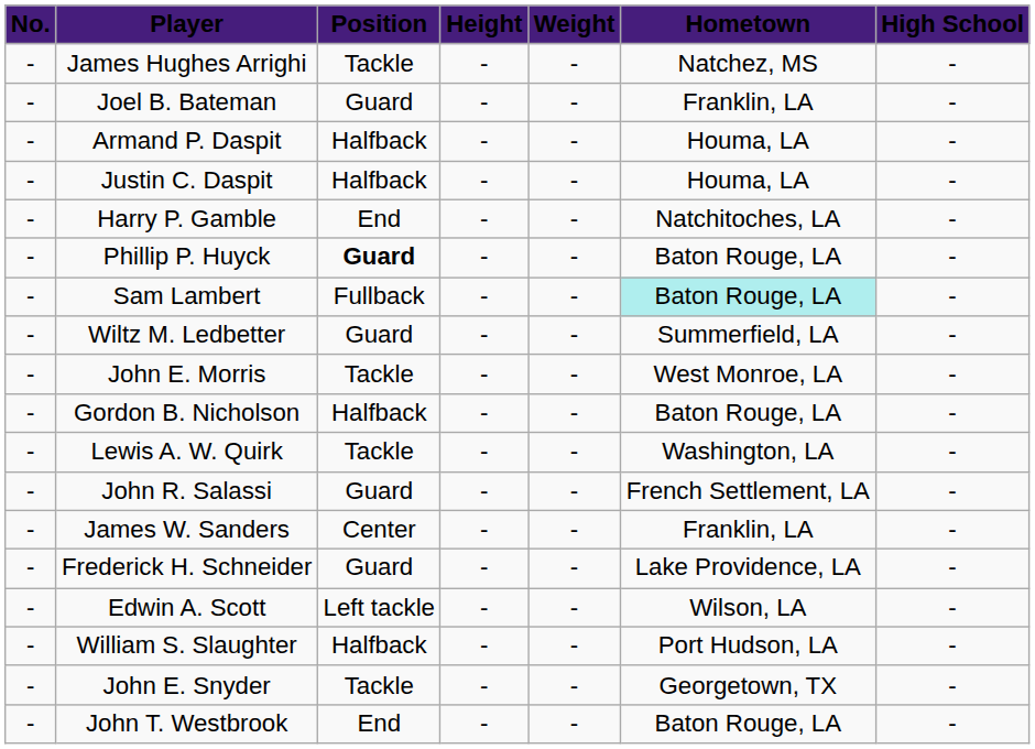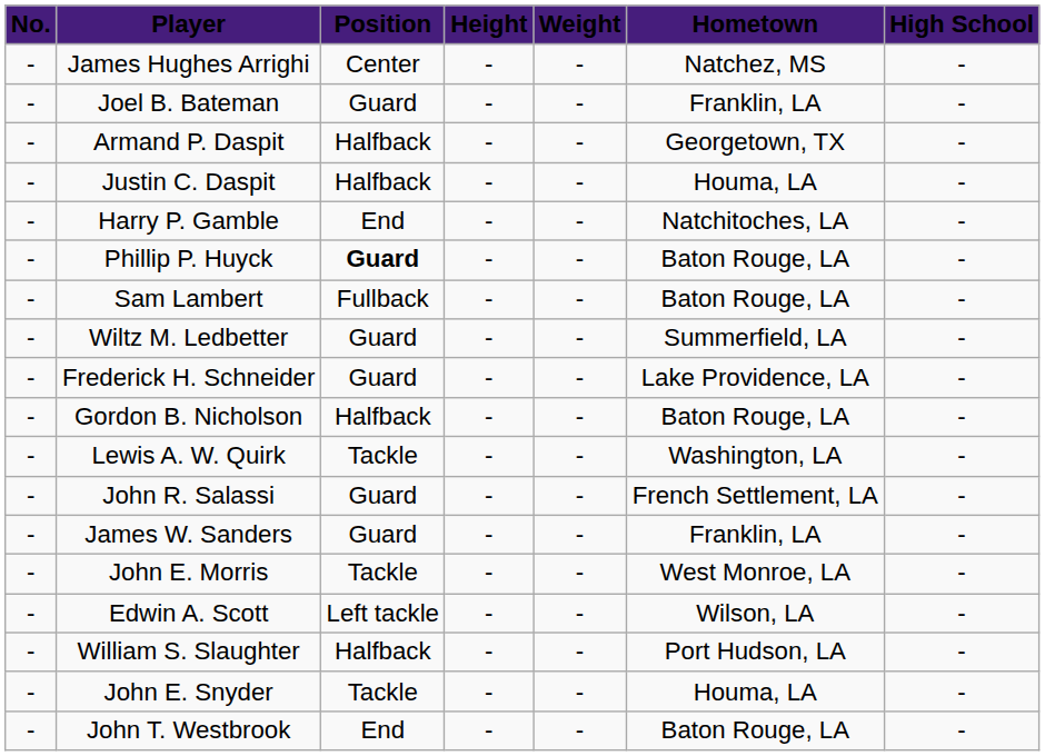 <table class="wikitable">
 <tr style="text-align:center;">
 <th style="background:#461d7c;" align="center"><span>No.</span></th>
 <th style="background:#461d7c;" align="center"><span>Player</span></th>
 <th style="background:#461d7c;" align="center"><span>Position</span></th>
 <th style="background:#461d7c;" align="center"><span>Height</span></th>
 <th style="background:#461d7c;" align="center"><span>Weight</span></th>
 <th style="background:#461d7c;" align="center"><span>Hometown</span></th>
 <th style="background:#461d7c;" align="center"><span>High School</span></th>
 </tr>
 <tr style="text-align:center;">
 <td>-</td>
 <td>James Hughes Arrighi</td>
-<td>Tackle</td>
+<td>Center</td>
 <td>-</td>
 <td>-</td>
 <td>Natchez, MS</td>
 <td>-</td>
 </tr>
 <tr style="text-align:center;">
 <td>-</td>
 <td>Joel B. Bateman</td>
 <td>Guard</td>
 <td>-</td>
 <td>-</td>
 <td>Franklin, LA</td>
 <td>-</td>
 </tr>
 <tr style="text-align:center;">
 <td>-</td>
 <td>Armand P. Daspit</td>
 <td>Halfback</td>
 <td>-</td>
 <td>-</td>
-<td>Houma, LA</td>
+<td>Georgetown, TX</td>
 <td>-</td>
 </tr>
 <tr style="text-align:center;">
 <td>-</td>
 <td>Justin C. Daspit</td>
 <td>Halfback</td>
 <td>-</td>
 <td>-</td>
 <td>Houma, LA</td>
 <td>-</td>
 </tr>
 <tr style="text-align:center;">
 <td>-</td>
 <td>Harry P. Gamble</td>
 <td>End</td>
 <td>-</td>
 <td>-</td>
 <td>Natchitoches, LA</td>
 <td>-</td>
 </tr>
 <tr style="text-align:center;">
 <td>-</td>
 <td>Phillip P. Huyck</td>
 <td><strong>Guard</strong></td>
 <td>-</td>
 <td>-</td>
 <td>Baton Rouge, LA</td>
 <td>-</td>
 </tr>
 <tr style="text-align:center;">
 <td>-</td>
 <td>Sam Lambert</td>
 <td>Fullback</td>
 <td>-</td>
 <td>-</td>
-<td style="background: paleturquoise;">Baton Rouge, LA</td>
+<td>Baton Rouge, LA</td>
 <td>-</td>
 </tr>
 <tr style="text-align:center;">
 <td>-</td>
 <td>Wiltz M. Ledbetter</td>
 <td>Guard</td>
 <td>-</td>
 <td>-</td>
 <td>Summerfield, LA</td>
 <td>-</td>
 </tr>
 <tr style="text-align:center;">
 <td>-</td>
-<td>John E. Morris</td>
-<td>Tackle</td>
+<td>Frederick H. Schneider</td>
+<td>Guard</td>
 <td>-</td>
 <td>-</td>
-<td>West Monroe, LA</td>
+<td>Lake Providence, LA</td>
 <td>-</td>
 </tr>
 <tr style="text-align:center;">
 <td>-</td>
 <td>Gordon B. Nicholson</td>
 <td>Halfback</td>
 <td>-</td>
 <td>-</td>
 <td>Baton Rouge, LA</td>
 <td>-</td>
 </tr>
 <tr style="text-align:center;">
 <td>-</td>
 <td>Lewis A. W. Quirk</td>
 <td>Tackle</td>
 <td>-</td>
 <td>-</td>
 <td>Washington, LA</td>
 <td>-</td>
 </tr>
 <tr style="text-align:center;">
 <td>-</td>
 <td>John R. Salassi</td>
 <td>Guard</td>
 <td>-</td>
 <td>-</td>
 <td>French Settlement, LA</td>
 <td>-</td>
 </tr>
 <tr style="text-align:center;">
 <td>-</td>
 <td>James W. Sanders</td>
-<td>Center</td>
+<td>Guard</td>
 <td>-</td>
 <td>-</td>
 <td>Franklin, LA</td>
 <td>-</td>
 </tr>
 <tr style="text-align:center;">
 <td>-</td>
-<td>Frederick H. Schneider</td>
-<td>Guard</td>
+<td>John E. Morris</td>
+<td>Tackle</td>
 <td>-</td>
 <td>-</td>
-<td>Lake Providence, LA</td>
+<td>West Monroe, LA</td>
 <td>-</td>
 </tr>
 <tr style="text-align:center;">
 <td>-</td>
 <td>Edwin A. Scott</td>
 <td>Left tackle</td>
 <td>-</td>
 <td>-</td>
 <td>Wilson, LA</td>
 <td>-</td>
 </tr>
 <tr style="text-align:center;">
 <td>-</td>
 <td>William S. Slaughter</td>
 <td>Halfback</td>
 <td>-</td>
 <td>-</td>
 <td>Port Hudson, LA</td>
 <td>-</td>
 </tr>
 <tr style="text-align:center;">
 <td>-</td>
 <td>John E. Snyder</td>
 <td>Tackle</td>
 <td>-</td>
 <td>-</td>
-<td>Georgetown, TX</td>
+<td>Houma, LA</td>
 <td>-</td>
 </tr>
 <tr style="text-align:center;">
 <td>-</td>
 <td>John T. Westbrook</td>
 <td>End</td>
 <td>-</td>
 <td>-</td>
 <td>Baton Rouge, LA</td>
 <td>-</td>
 </tr>
 </table>
